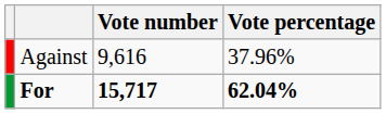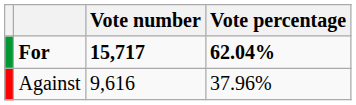 <table class="wikitable">
 <tr>
 <th></th>
 <th></th>
 <th>Vote number</th>
 <th>Vote percentage</th>
 </tr>
 <tr>
+<td style="color:inherit;background:#009933"></td>
+<td><strong>For</strong></td>
+<td><strong>15,717</strong></td>
+<td><strong>62.04%</strong></td>
+</tr>
+<tr>
 <td style="color:inherit;background:#ff0000"></td>
 <td>Against</td>
 <td>9,616</td>
 <td>37.96%</td>
 </tr>
-<tr>
-<td style="color:inherit;background:#009933"></td>
-<td><strong>For</strong></td>
-<td><strong>15,717</strong></td>
-<td><strong>62.04%</strong></td>
-</tr>
 </table>
